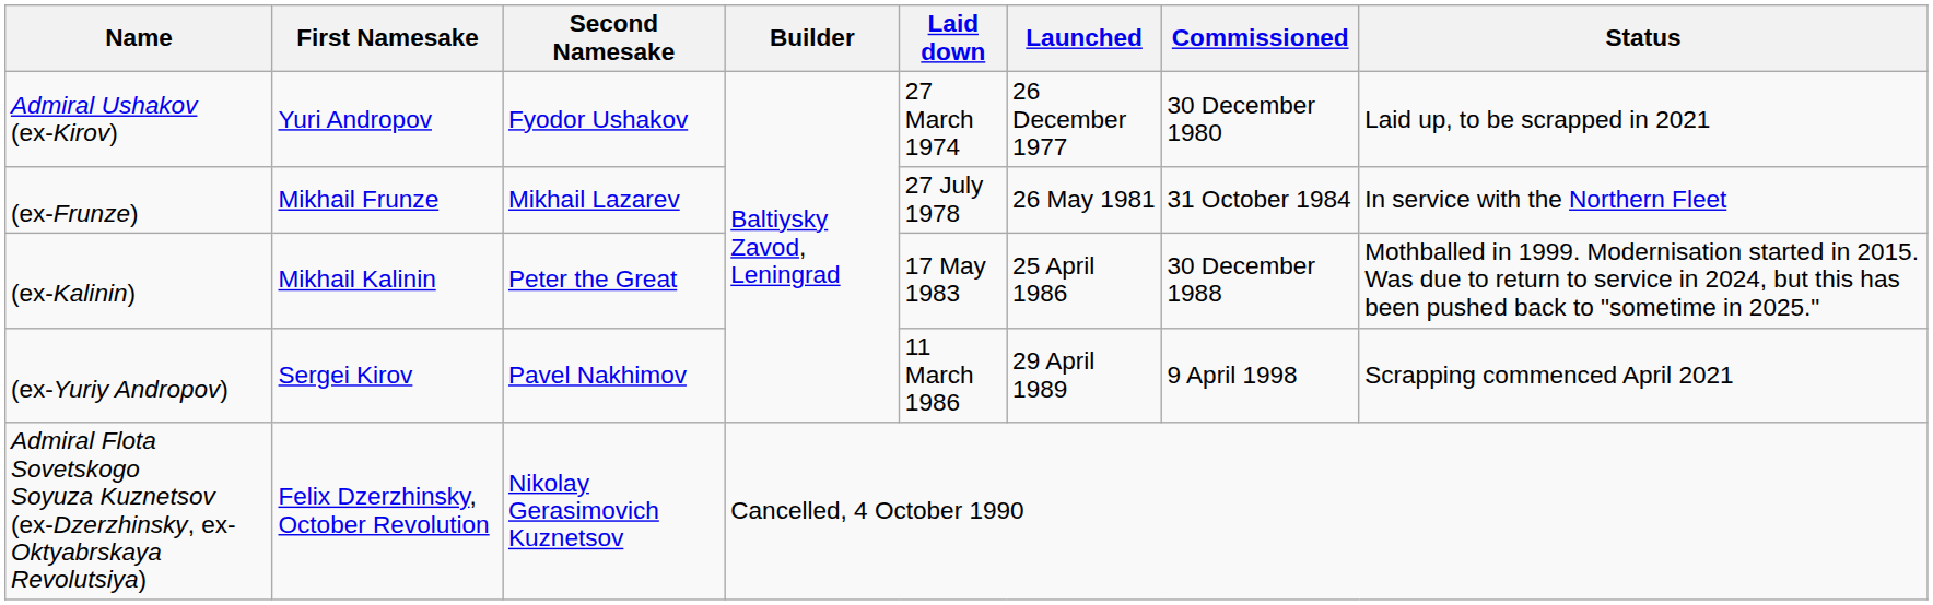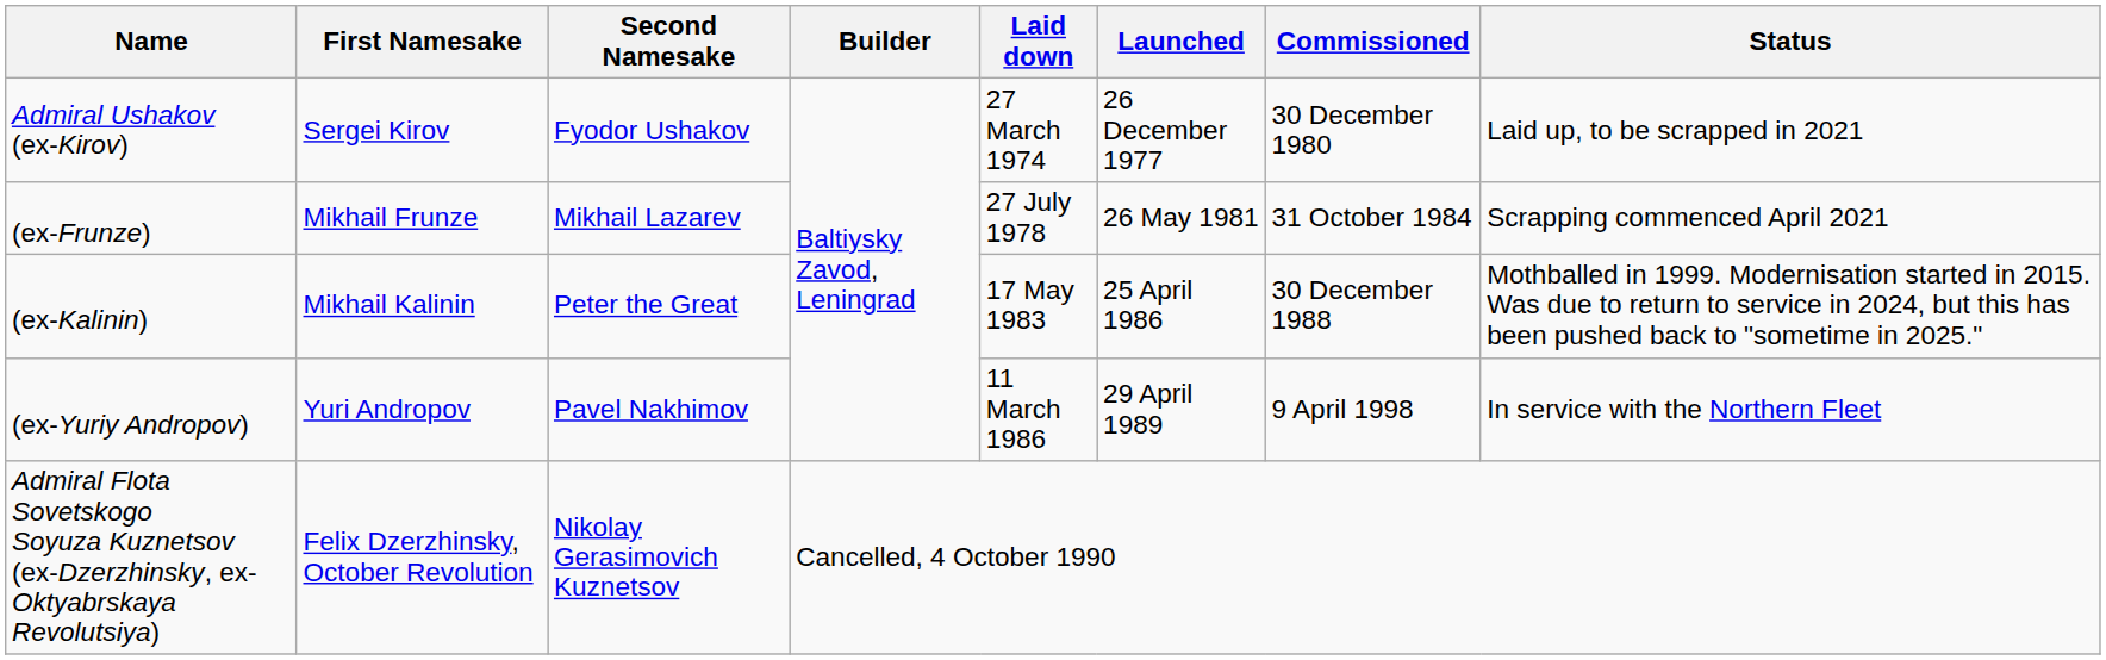 <table class="wikitable plainrowheaders">
 <tr>
 <th scope="col">Name</th>
 <th scope="col">First Namesake</th>
 <th scope="col">Second Namesake</th>
 <th scope="col">Builder</th>
 <th scope="col"><a href='#'>Laid down</a></th>
 <th scope="col"><a href='#'>Launched</a></th>
 <th scope="col"><a href='#'>Commissioned</a></th>
 <th scope="col">Status</th>
 </tr>
 <tr>
 <td scope="row"><em><a href='#'>Admiral Ushakov</a></em><br>(ex-<em>Kirov</em>)</td>
-<td><a href='#'>Yuri Andropov</a></td>
+<td><a href='#'>Sergei Kirov</a></td>
 <td><a href='#'>Fyodor Ushakov</a></td>
 <td rowspan=4><a href='#'>Baltiysky Zavod</a>, <a href='#'>Leningrad</a></td>
 <td>27 March 1974</td>
 <td>26 December 1977</td>
 <td>30 December 1980</td>
 <td>Laid up, to be scrapped in 2021</td>
 </tr>
 <tr>
 <td scope="row"><br>(ex-<em>Frunze</em>)</td>
 <td><a href='#'>Mikhail Frunze</a></td>
 <td><a href='#'>Mikhail Lazarev</a></td>
 <td>27 July 1978</td>
 <td>26 May 1981</td>
 <td>31 October 1984</td>
-<td>In service with the <a href='#'>Northern Fleet</a></td>
+<td>Scrapping commenced April 2021</td>
 </tr>
 <tr>
 <td scope="row"><br>(ex-<em>Kalinin</em>)</td>
 <td><a href='#'>Mikhail Kalinin</a></td>
 <td><a href='#'>Peter the Great</a></td>
 <td>17 May 1983</td>
 <td>25 April 1986</td>
 <td>30 December 1988</td>
 <td>Mothballed in 1999. Modernisation started in 2015. Was due to return to service in 2024, but this has been pushed back to "sometime in 2025."</td>
 </tr>
 <tr>
 <td scope="row"><br>(ex-<em>Yuriy Andropov</em>)</td>
-<td><a href='#'>Sergei Kirov</a></td>
+<td><a href='#'>Yuri Andropov</a></td>
 <td><a href='#'>Pavel Nakhimov</a></td>
 <td>11 March 1986</td>
 <td>29 April 1989</td>
 <td>9 April 1998</td>
-<td>Scrapping commenced April 2021</td>
+<td>In service with the <a href='#'>Northern Fleet</a></td>
 </tr>
 <tr>
 <td scope="row"><em>Admiral Flota Sovetskogo<br>Soyuza Kuznetsov</em><br>(ex-<em>Dzerzhinsky</em>, ex-<em>Oktyabrskaya Revolutsiya</em>)</td>
 <td><a href='#'>Felix Dzerzhinsky</a>, <a href='#'>October Revolution</a></td>
 <td><a href='#'>Nikolay Gerasimovich Kuznetsov</a></td>
 <td colspan=5>Cancelled, 4 October 1990</td>
 </tr>
 </table>
